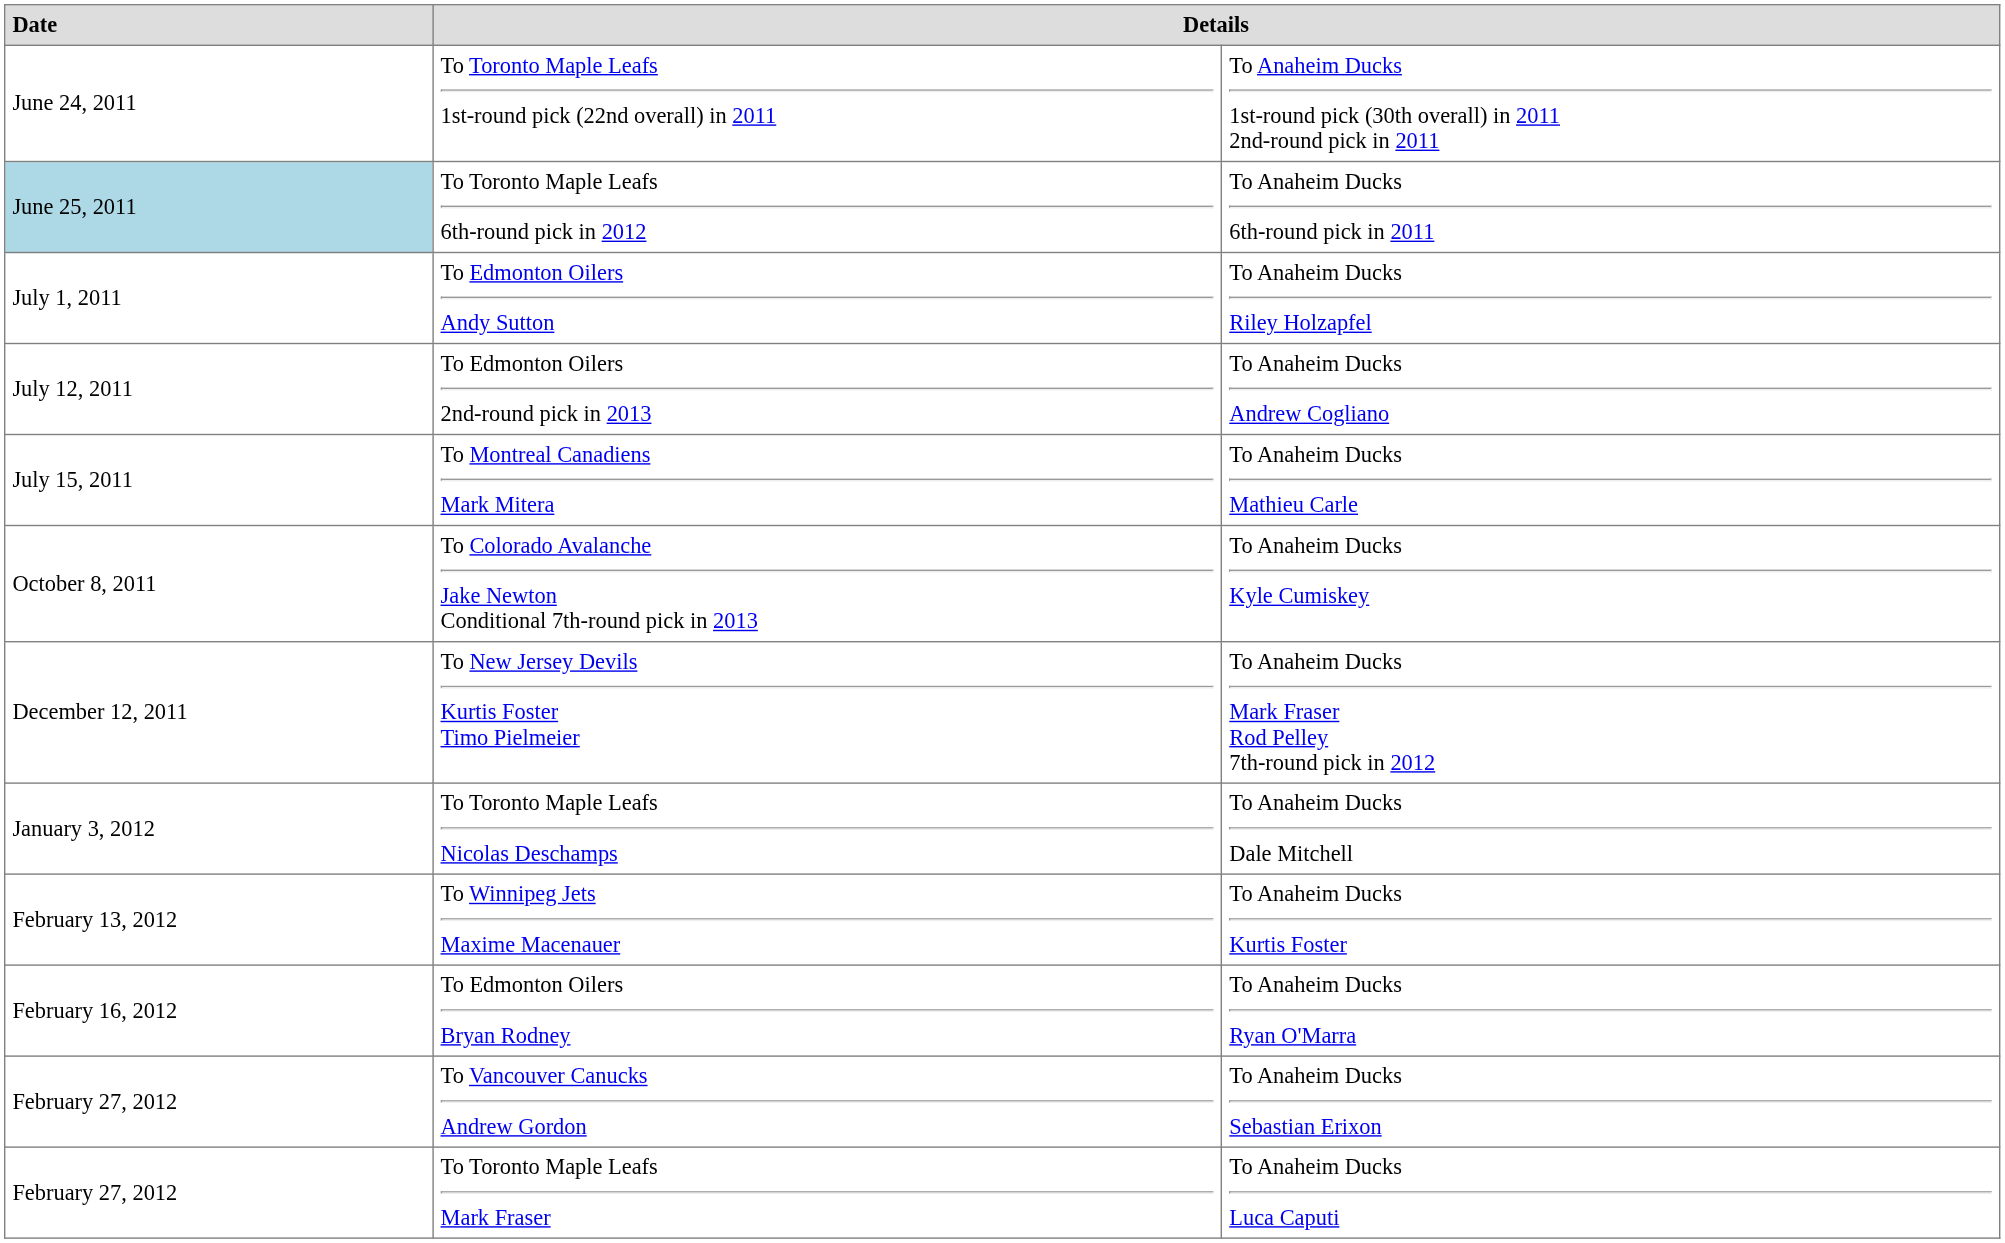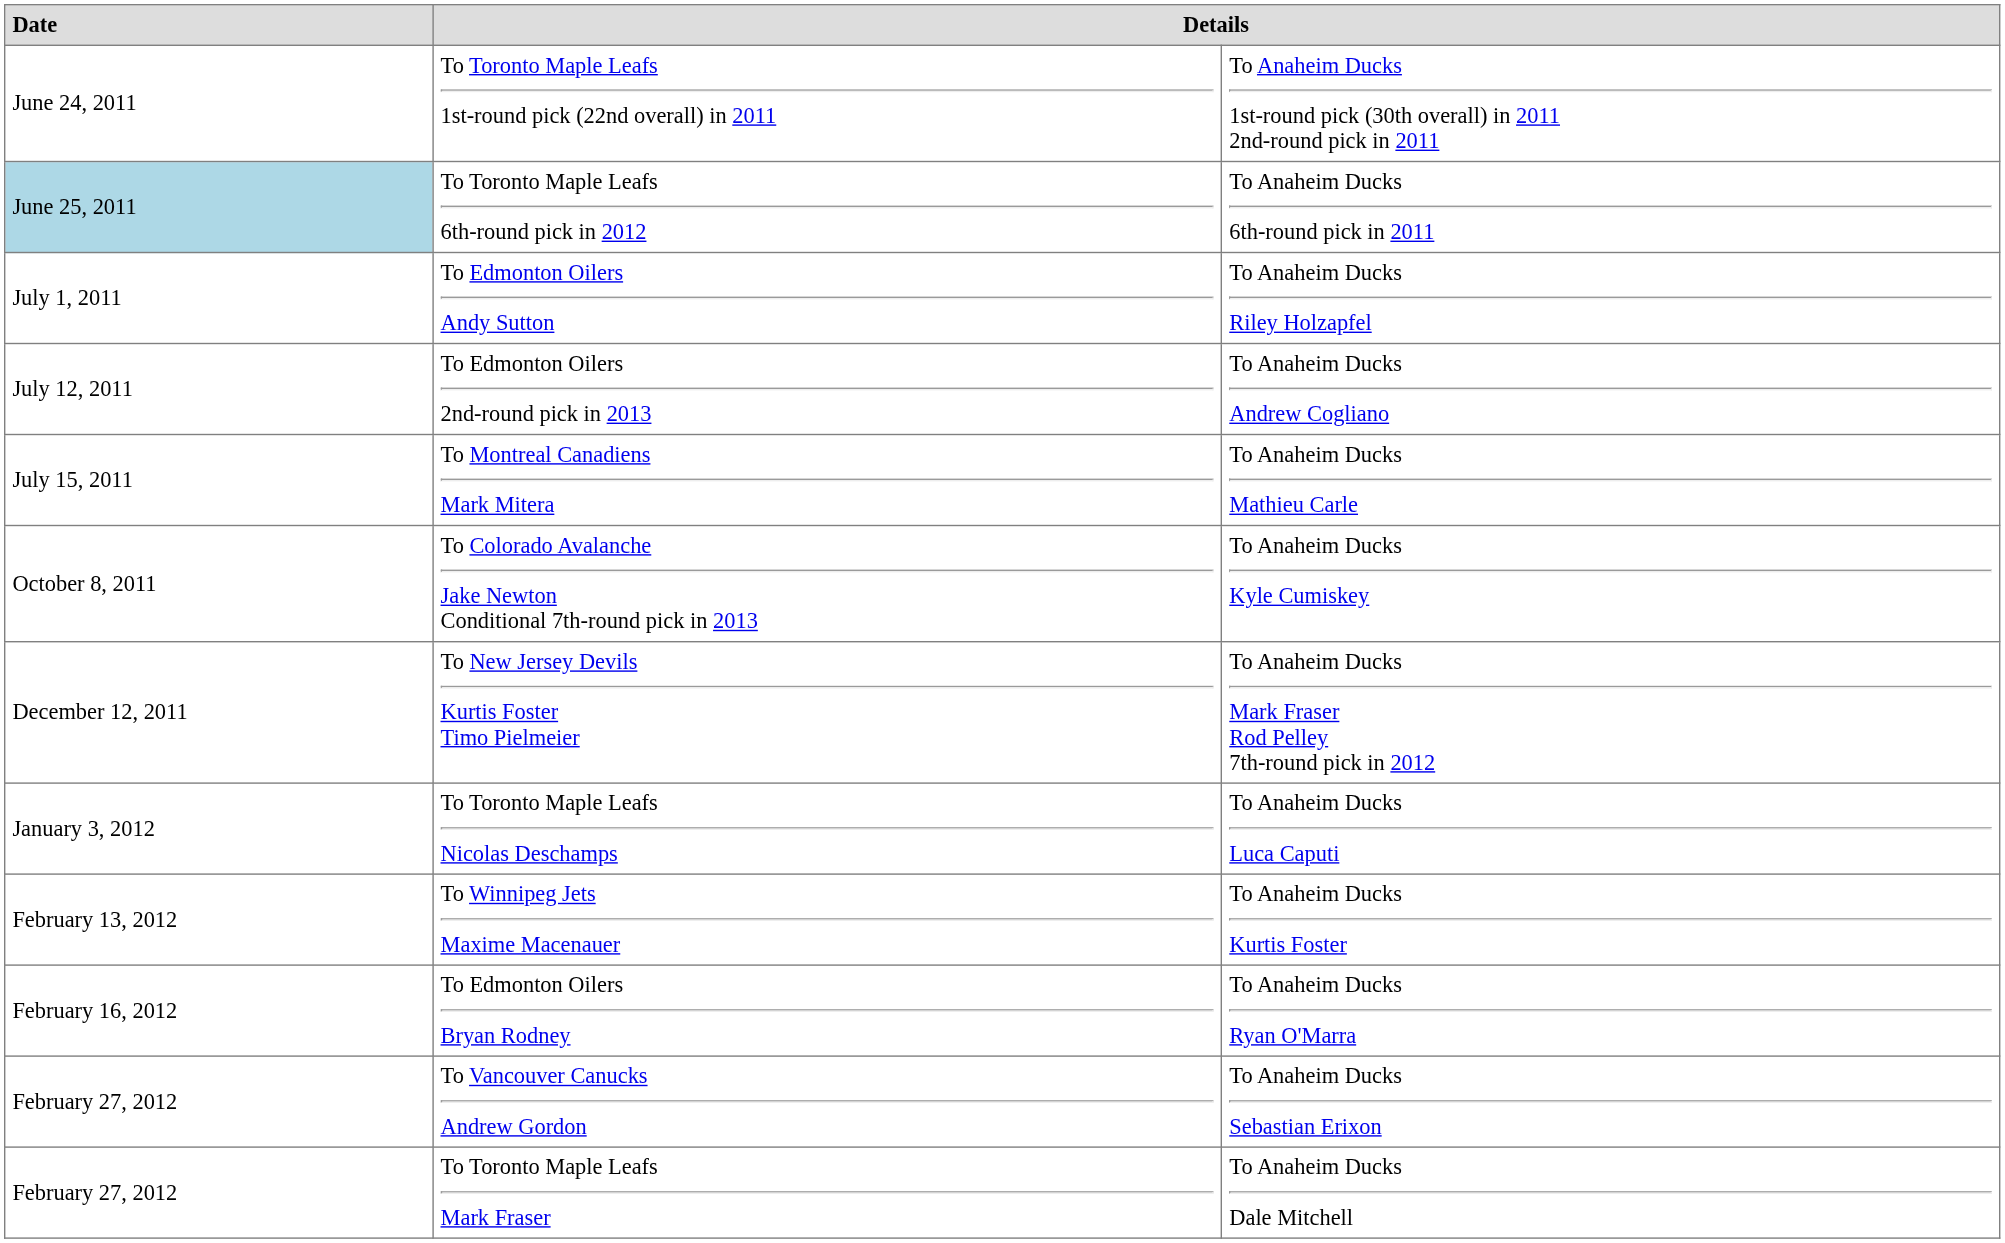 <table border="1"  cellpadding="5" style="border-collapse:collapse; width:90%;">
 <tr style="background:#ddd;">
 <th style="text-align:left;">Date</th>
 <th colspan="2">Details</th>
 </tr>
 <tr>
 <td>June 24, 2011</td>
 <td valign="top">To <a href='#'>Toronto Maple Leafs</a> <hr>1st-round pick (22nd overall) in <a href='#'>2011</a></td>
 <td valign="top">To <a href='#'>Anaheim Ducks</a> <hr>1st-round pick (30th overall) in <a href='#'>2011</a><br>2nd-round pick in <a href='#'>2011</a></td>
 </tr>
 <tr>
 <td style="background: lightblue;">June 25, 2011</td>
 <td valign="top">To Toronto Maple Leafs <hr>6th-round pick in <a href='#'>2012</a></td>
 <td valign="top">To Anaheim Ducks <hr>6th-round pick in <a href='#'>2011</a></td>
 </tr>
 <tr>
 <td>July 1, 2011</td>
 <td valign="top">To <a href='#'>Edmonton Oilers</a> <hr><a href='#'>Andy Sutton</a></td>
 <td valign="top">To Anaheim Ducks <hr><a href='#'>Riley Holzapfel</a></td>
 </tr>
 <tr>
 <td>July 12, 2011</td>
 <td valign="top">To Edmonton Oilers <hr>2nd-round pick in <a href='#'>2013</a></td>
 <td valign="top">To Anaheim Ducks <hr><a href='#'>Andrew Cogliano</a></td>
 </tr>
 <tr>
 <td>July 15, 2011</td>
 <td valign="top">To <a href='#'>Montreal Canadiens</a> <hr><a href='#'>Mark Mitera</a></td>
 <td valign="top">To Anaheim Ducks <hr><a href='#'>Mathieu Carle</a></td>
 </tr>
 <tr>
 <td>October 8, 2011</td>
 <td valign="top">To <a href='#'>Colorado Avalanche</a> <hr><a href='#'>Jake Newton</a><br>Conditional 7th-round pick in <a href='#'>2013</a></td>
 <td valign="top">To Anaheim Ducks <hr><a href='#'>Kyle Cumiskey</a></td>
 </tr>
 <tr>
 <td>December 12, 2011</td>
 <td valign="top">To <a href='#'>New Jersey Devils</a> <hr><a href='#'>Kurtis Foster</a><br><a href='#'>Timo Pielmeier</a></td>
 <td valign="top">To Anaheim Ducks <hr><a href='#'>Mark Fraser</a><br><a href='#'>Rod Pelley</a><br>7th-round pick in <a href='#'>2012</a></td>
 </tr>
 <tr>
 <td>January 3, 2012</td>
 <td valign="top">To Toronto Maple Leafs <hr><a href='#'>Nicolas Deschamps</a></td>
-<td valign="top">To Anaheim Ducks <hr>Dale Mitchell</td>
+<td valign="top">To Anaheim Ducks <hr><a href='#'>Luca Caputi</a></td>
 </tr>
 <tr>
 <td>February 13, 2012</td>
 <td valign="top">To <a href='#'>Winnipeg Jets</a> <hr><a href='#'>Maxime Macenauer</a></td>
 <td valign="top">To Anaheim Ducks <hr><a href='#'>Kurtis Foster</a></td>
 </tr>
 <tr>
 <td>February 16, 2012</td>
 <td valign="top">To Edmonton Oilers <hr><a href='#'>Bryan Rodney</a></td>
 <td valign="top">To Anaheim Ducks <hr><a href='#'>Ryan O'Marra</a></td>
 </tr>
 <tr>
 <td>February 27, 2012</td>
 <td valign="top">To <a href='#'>Vancouver Canucks</a> <hr><a href='#'>Andrew Gordon</a></td>
 <td valign="top">To Anaheim Ducks <hr><a href='#'>Sebastian Erixon</a></td>
 </tr>
 <tr>
 <td>February 27, 2012</td>
 <td valign="top">To Toronto Maple Leafs <hr><a href='#'>Mark Fraser</a></td>
-<td valign="top">To Anaheim Ducks <hr><a href='#'>Luca Caputi</a></td>
+<td valign="top">To Anaheim Ducks <hr>Dale Mitchell</td>
 </tr>
 </table>
